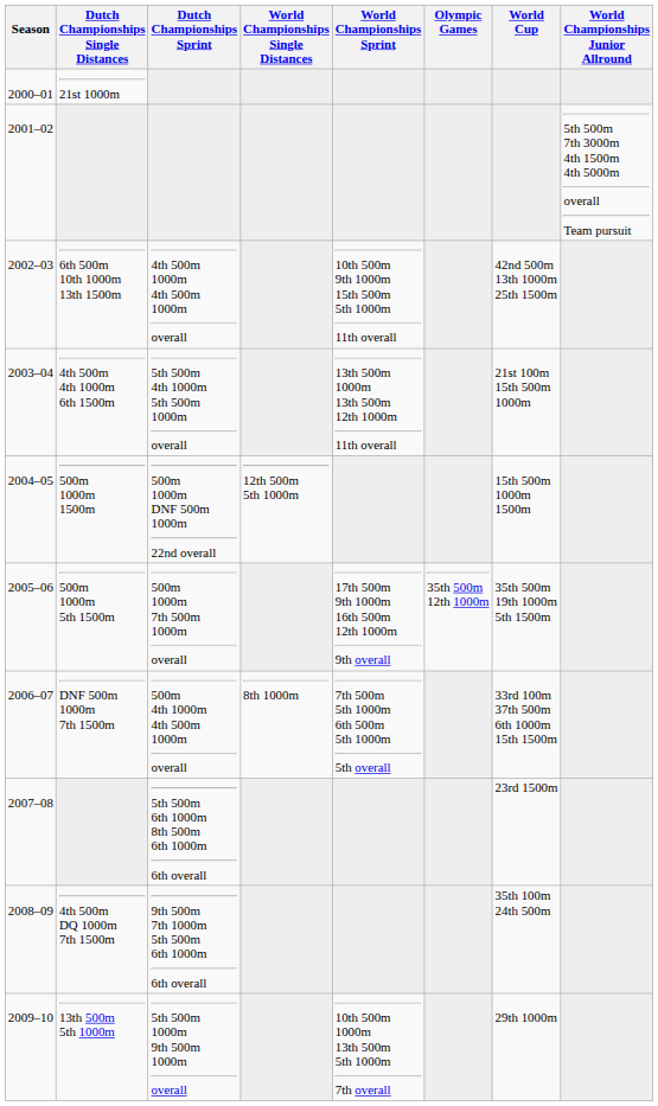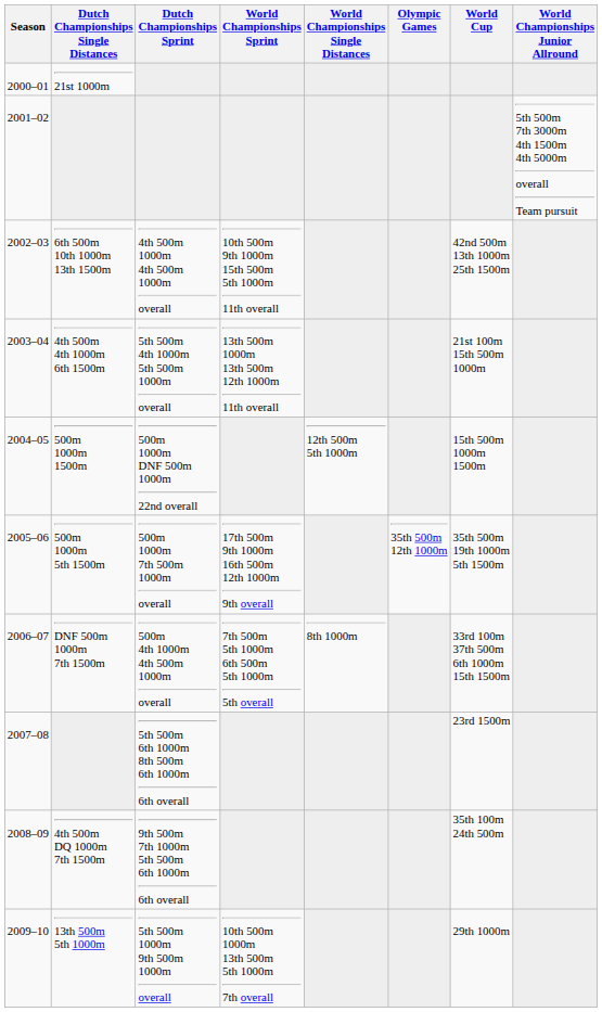 <table class="wikitable">
 <tr style="vertical-align: top;">
 <th><br> Season</th>
 <th><a href='#'>Dutch <br> Championships <br> Single <br> Distances</a></th>
 <th><a href='#'>Dutch <br> Championships <br> Sprint</a></th>
+<th><a href='#'>World <br> Championships <br> Sprint</a></th>
 <th><a href='#'>World <br> Championships <br> Single <br> Distances</a></th>
-<th><a href='#'>World <br> Championships <br> Sprint</a></th>
 <th><a href='#'>Olympic <br> Games</a></th>
 <th><a href='#'>World <br> Cup</a></th>
 <th><a href='#'>World <br> Championships <br> Junior <br> Allround</a></th>
 </tr>
 <tr style="vertical-align: top;">
 <td><br> 2000–01</td>
 <td> <hr> 21st 1000m</td>
 <td bgcolor=#EEEEEE></td>
 <td bgcolor=#EEEEEE></td>
 <td bgcolor=#EEEEEE></td>
 <td bgcolor=#EEEEEE></td>
 <td bgcolor=#EEEEEE></td>
 <td bgcolor=#EEEEEE></td>
 </tr>
 <tr style="vertical-align: top;">
 <td><br> 2001–02</td>
 <td bgcolor=#EEEEEE></td>
 <td bgcolor=#EEEEEE></td>
 <td bgcolor=#EEEEEE></td>
 <td bgcolor=#EEEEEE></td>
 <td bgcolor=#EEEEEE></td>
 <td bgcolor=#EEEEEE></td>
 <td> <hr> 5th 500m <br> 7th 3000m <br> 4th 1500m <br> 4th 5000m <hr>  overall <hr>  Team pursuit</td>
 </tr>
 <tr style="vertical-align: top;">
 <td><br> 2002–03</td>
 <td> <hr> 6th 500m <br> 10th 1000m <br> 13th 1500m</td>
 <td> <hr> 4th 500m <br>  1000m <br> 4th 500m <br>  1000m <hr>  overall</td>
+<td> <hr> 10th 500m <br> 9th 1000m <br> 15th 500m <br> 5th 1000m <hr> 11th overall</td>
 <td bgcolor=#EEEEEE></td>
-<td> <hr> 10th 500m <br> 9th 1000m <br> 15th 500m <br> 5th 1000m <hr> 11th overall</td>
 <td bgcolor=#EEEEEE></td>
 <td><br> 42nd 500m <br> 13th 1000m <br> 25th 1500m</td>
 <td bgcolor=#EEEEEE></td>
 </tr>
 <tr style="vertical-align: top;">
 <td><br> 2003–04</td>
 <td> <hr> 4th 500m <br> 4th 1000m <br> 6th 1500m</td>
 <td> <hr> 5th 500m <br> 4th 1000m <br> 5th 500m <br>  1000m <hr>  overall</td>
+<td> <hr> 13th 500m <br>  1000m <br> 13th 500m <br> 12th 1000m <hr> 11th overall</td>
 <td bgcolor=#EEEEEE></td>
-<td> <hr> 13th 500m <br>  1000m <br> 13th 500m <br> 12th 1000m <hr> 11th overall</td>
 <td bgcolor=#EEEEEE></td>
 <td><br> 21st 100m <br> 15th 500m <br>  1000m</td>
 <td bgcolor=#EEEEEE></td>
 </tr>
 <tr style="vertical-align: top;">
 <td><br> 2004–05</td>
 <td> <hr>  500m <br>  1000m <br>  1500m</td>
 <td> <hr>  500m <br>  1000m <br> DNF 500m <br>  1000m <hr> 22nd overall</td>
+<td bgcolor=#EEEEEE></td>
 <td> <hr> 12th 500m <br> 5th 1000m</td>
-<td bgcolor=#EEEEEE></td>
 <td bgcolor=#EEEEEE></td>
 <td><br> 15th 500m <br>  1000m <br>  1500m</td>
 <td bgcolor=#EEEEEE></td>
 </tr>
 <tr style="vertical-align: top;">
 <td><br> 2005–06</td>
 <td> <hr>  500m <br>  1000m <br> 5th 1500m</td>
 <td> <hr>  500m <br>  1000m <br> 7th 500m <br>  1000m <hr>  overall</td>
+<td> <hr> 17th 500m <br> 9th 1000m <br> 16th 500m <br> 12th 1000m <hr> 9th <a href='#'>overall</a></td>
 <td bgcolor=#EEEEEE></td>
-<td> <hr> 17th 500m <br> 9th 1000m <br> 16th 500m <br> 12th 1000m <hr> 9th <a href='#'>overall</a></td>
 <td> <hr> 35th <a href='#'>500m</a> <br> 12th <a href='#'>1000m</a></td>
 <td><br> 35th 500m <br> 19th 1000m <br> 5th 1500m</td>
 <td bgcolor=#EEEEEE></td>
 </tr>
 <tr style="vertical-align: top;">
 <td><br> 2006–07</td>
 <td> <hr> DNF 500m <br>  1000m <br> 7th 1500m</td>
 <td> <hr>  500m <br> 4th 1000m <br> 4th 500m <br>  1000m <hr>  overall</td>
+<td> <hr> 7th 500m <br> 5th 1000m <br> 6th 500m <br> 5th 1000m <hr> 5th <a href='#'>overall</a></td>
 <td> <hr> 8th 1000m</td>
-<td> <hr> 7th 500m <br> 5th 1000m <br> 6th 500m <br> 5th 1000m <hr> 5th <a href='#'>overall</a></td>
 <td bgcolor=#EEEEEE></td>
 <td><br> 33rd 100m <br> 37th 500m <br> 6th 1000m <br> 15th 1500m</td>
 <td bgcolor=#EEEEEE></td>
 </tr>
 <tr style="vertical-align: top;">
 <td><br> 2007–08</td>
 <td bgcolor=#EEEEEE></td>
 <td> <hr> 5th 500m <br> 6th 1000m <br> 8th 500m <br> 6th 1000m <hr> 6th overall</td>
 <td bgcolor=#EEEEEE></td>
 <td bgcolor=#EEEEEE></td>
 <td bgcolor=#EEEEEE></td>
 <td>23rd 1500m</td>
 <td bgcolor=#EEEEEE></td>
 </tr>
 <tr style="vertical-align: top;">
 <td><br> 2008–09</td>
 <td> <hr> 4th 500m <br> DQ 1000m <br> 7th 1500m</td>
 <td> <hr> 9th 500m <br> 7th 1000m <br> 5th 500m <br> 6th 1000m <hr> 6th overall</td>
 <td bgcolor=#EEEEEE></td>
 <td bgcolor=#EEEEEE></td>
 <td bgcolor=#EEEEEE></td>
 <td>35th 100m <br> 24th 500m</td>
 <td bgcolor=#EEEEEE></td>
 </tr>
 <tr style="vertical-align: top;">
 <td><br> 2009–10</td>
 <td> <hr> 13th <a href='#'>500m</a> <br> 5th <a href='#'>1000m</a></td>
 <td> <hr> 5th 500m <br>  1000m <br> 9th 500m <br>  1000m <hr>  <a href='#'>overall</a></td>
+<td> <hr> 10th 500m <br>  1000m <br> 13th 500m <br> 5th 1000m <hr> 7th <a href='#'>overall</a></td>
 <td bgcolor=#EEEEEE></td>
-<td> <hr> 10th 500m <br>  1000m <br> 13th 500m <br> 5th 1000m <hr> 7th <a href='#'>overall</a></td>
 <td bgcolor=#EEEEEE></td>
 <td><br> 29th 1000m <br></td>
 <td bgcolor=#EEEEEE></td>
 </tr>
 </table>
